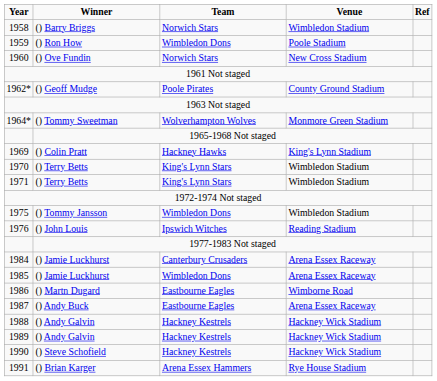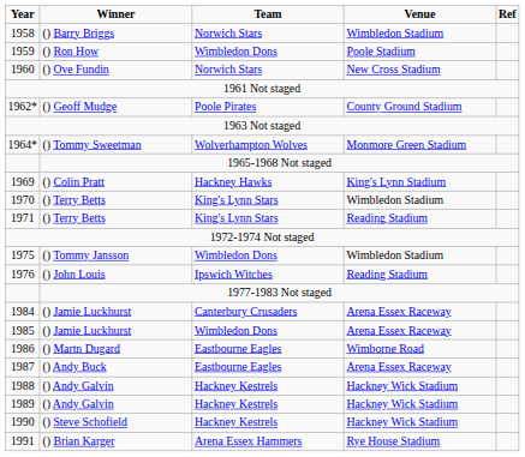 <table class="wikitable">
 <tr align=center>
 <td width=40px ><strong>Year</strong></td>
 <td width=200px ><strong>Winner</strong></td>
 <td width=200px ><strong>Team</strong></td>
 <td width=200px ><strong>Venue</strong></td>
 <td width=20px><strong>Ref</strong></td>
 </tr>
 <tr align=left>
 <td align=center >1958</td>
 <td>() <a href='#'>Barry Briggs</a></td>
 <td><a href='#'>Norwich Stars</a></td>
 <td><a href='#'>Wimbledon Stadium</a></td>
 <td></td>
 </tr>
 <tr align=left>
 <td align=center >1959</td>
 <td>() <a href='#'>Ron How</a></td>
 <td><a href='#'>Wimbledon Dons</a></td>
 <td><a href='#'>Poole Stadium</a></td>
 </tr>
 <tr align=left>
 <td align=center >1960</td>
 <td>() <a href='#'>Ove Fundin</a></td>
 <td><a href='#'>Norwich Stars</a></td>
 <td><a href='#'>New Cross Stadium</a></td>
 <td></td>
 </tr>
 <tr align=left>
 <td align=center colspan=5>1961 Not staged</td>
 </tr>
 <tr align=left>
 <td align=center >1962*</td>
 <td>() <a href='#'>Geoff Mudge</a></td>
 <td><a href='#'>Poole Pirates</a></td>
 <td><a href='#'>County Ground Stadium</a></td>
 <td></td>
 </tr>
 <tr align=left>
 <td align=center colspan=5>1963 Not staged</td>
 </tr>
 <tr align=left>
 <td align=center >1964*</td>
 <td>() <a href='#'>Tommy Sweetman</a></td>
 <td><a href='#'>Wolverhampton Wolves</a></td>
 <td><a href='#'>Monmore Green Stadium</a></td>
 <td></td>
 </tr>
 <tr align=left>
 <td></td>
 <td align=center colspan=4>1965-1968 Not staged</td>
 </tr>
 <tr align=left>
 <td align=center >1969</td>
 <td>() <a href='#'>Colin Pratt</a></td>
 <td><a href='#'>Hackney Hawks</a></td>
 <td><a href='#'>King's Lynn Stadium</a></td>
 <td></td>
 </tr>
 <tr align=left>
 <td align=center >1970</td>
 <td>() <a href='#'>Terry Betts</a></td>
 <td><a href='#'>King's Lynn Stars</a></td>
 <td>Wimbledon Stadium</td>
 <td></td>
 </tr>
 <tr align=left>
 <td align=center >1971</td>
 <td>() <a href='#'>Terry Betts</a></td>
 <td><a href='#'>King's Lynn Stars</a></td>
-<td>Wimbledon Stadium</td>
+<td><a href='#'>Reading Stadium</a></td>
 <td></td>
 </tr>
 <tr align=left>
 <td align=center colspan=5>1972-1974 Not staged</td>
 </tr>
 <tr align=left>
 <td align=center >1975</td>
 <td>() <a href='#'>Tommy Jansson</a></td>
 <td><a href='#'>Wimbledon Dons</a></td>
 <td>Wimbledon Stadium</td>
 <td></td>
 </tr>
 <tr align=left>
 <td align=center >1976</td>
 <td>() <a href='#'>John Louis</a></td>
 <td><a href='#'>Ipswich Witches</a></td>
 <td><a href='#'>Reading Stadium</a></td>
 <td></td>
 </tr>
 <tr align=left>
 <td></td>
 <td align=center colspan=4>1977-1983 Not staged</td>
 </tr>
 <tr align=left>
 <td align=center >1984</td>
 <td>() <a href='#'>Jamie Luckhurst</a></td>
 <td><a href='#'>Canterbury Crusaders</a></td>
 <td><a href='#'>Arena Essex Raceway</a></td>
 <td></td>
 </tr>
 <tr align=left>
 <td align=center >1985</td>
 <td>() <a href='#'>Jamie Luckhurst</a></td>
 <td><a href='#'>Wimbledon Dons</a></td>
 <td><a href='#'>Arena Essex Raceway</a></td>
 <td></td>
 </tr>
 <tr align=left>
 <td align=center >1986</td>
 <td>() <a href='#'>Martn Dugard</a></td>
 <td><a href='#'>Eastbourne Eagles</a></td>
 <td><a href='#'>Wimborne Road</a></td>
 <td></td>
 </tr>
 <tr align=left>
 <td align=center >1987</td>
 <td>() <a href='#'>Andy Buck</a></td>
 <td><a href='#'>Eastbourne Eagles</a></td>
 <td><a href='#'>Arena Essex Raceway</a></td>
 <td></td>
 </tr>
 <tr align=left>
 <td align=center >1988</td>
 <td>() <a href='#'>Andy Galvin</a></td>
 <td><a href='#'>Hackney Kestrels</a></td>
 <td><a href='#'>Hackney Wick Stadium</a></td>
 <td></td>
 </tr>
 <tr align=left>
 <td align=center >1989</td>
 <td>() <a href='#'>Andy Galvin</a></td>
 <td><a href='#'>Hackney Kestrels</a></td>
 <td><a href='#'>Hackney Wick Stadium</a></td>
 <td></td>
 </tr>
 <tr align=left>
 <td align=center >1990</td>
 <td>() <a href='#'>Steve Schofield</a></td>
 <td><a href='#'>Hackney Kestrels</a></td>
 <td><a href='#'>Hackney Wick Stadium</a></td>
 <td></td>
 </tr>
 <tr align=left>
 <td align=center >1991</td>
 <td>() <a href='#'>Brian Karger</a></td>
 <td><a href='#'>Arena Essex Hammers</a></td>
 <td><a href='#'>Rye House Stadium</a></td>
 <td></td>
 </tr>
 </table>
